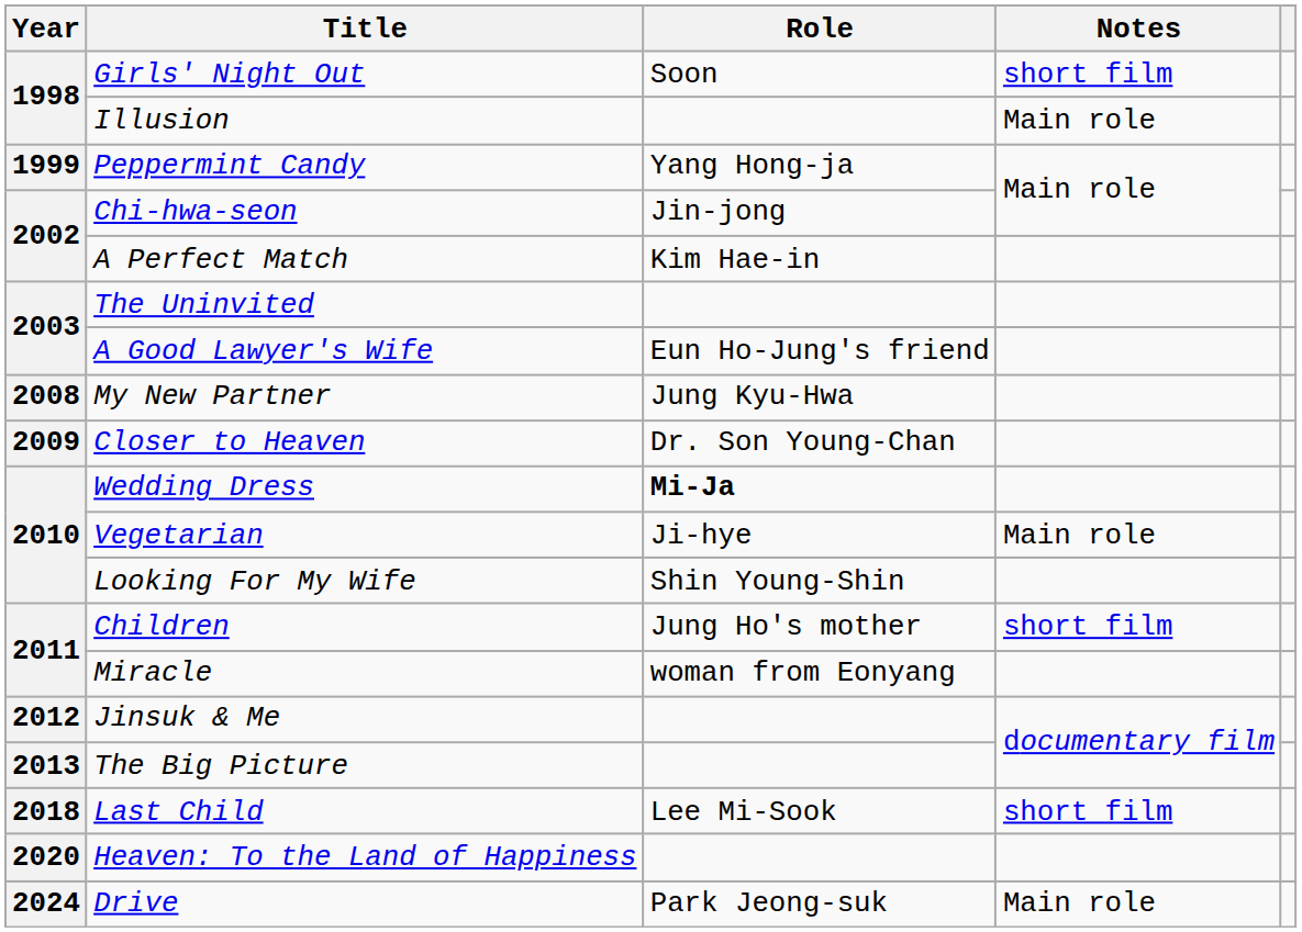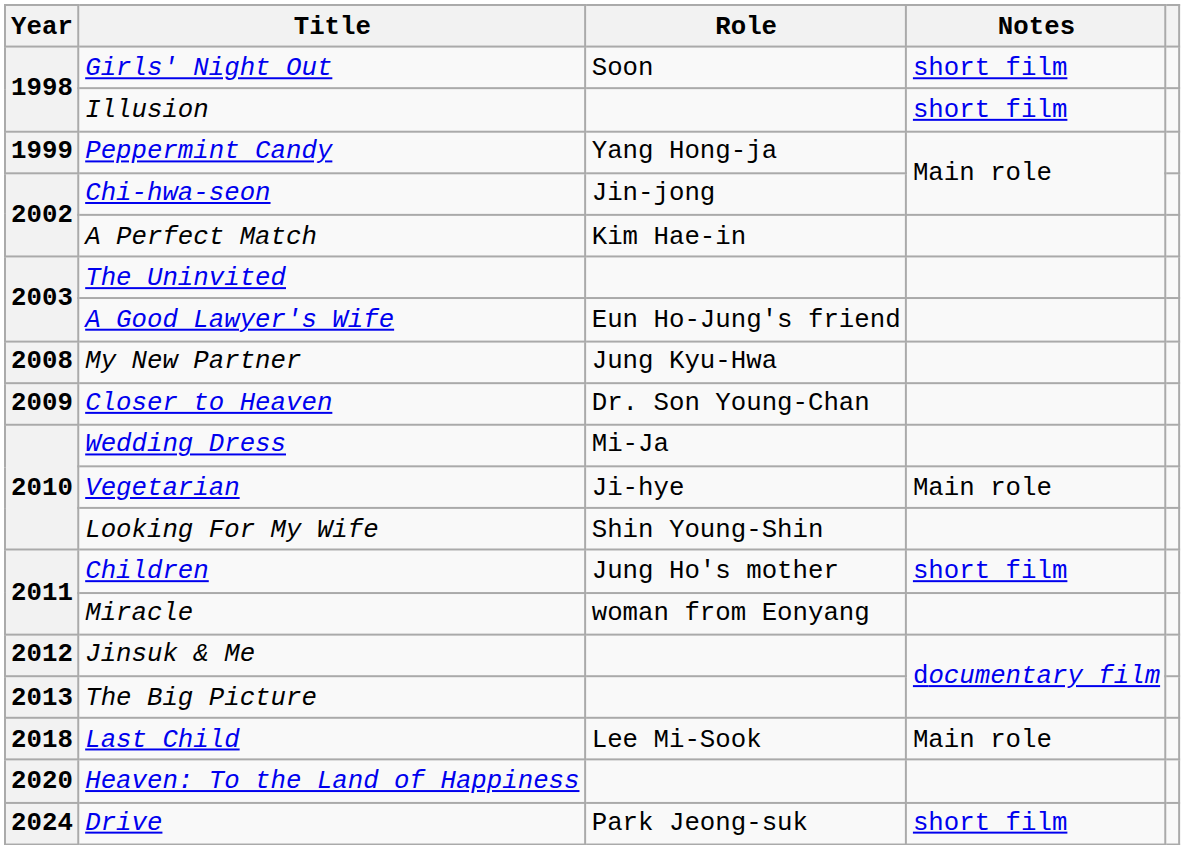 <table class="wikitable plainrowheaders sortable">
 <tr>
 <th>Year</th>
 <th>Title</th>
 <th>Role</th>
 <th class="unsortable">Notes</th>
 <th class="unsortable"></th>
 </tr>
 <tr>
 <th rowspan="2" scope="row">1998</th>
 <td><em> <a href='#'>Girls' Night Out</a></em></td>
 <td>Soon</td>
 <td><a href='#'>short film</a></td>
 <td></td>
 </tr>
 <tr>
 <td><em>Illusion</em></td>
 <td></td>
-<td>Main role</td>
+<td><a href='#'>short film</a></td>
 <td></td>
 </tr>
 <tr>
 <th scope="row">1999</th>
 <td><em><a href='#'>Peppermint Candy</a></em></td>
 <td>Yang Hong-ja</td>
 <td rowspan="2">Main role</td>
 <td></td>
 </tr>
 <tr>
 <th rowspan="2" scope="row">2002</th>
 <td><em><a href='#'>Chi-hwa-seon</a></em></td>
 <td>Jin-jong</td>
 <td></td>
 </tr>
 <tr>
 <td><em>A Perfect Match</em></td>
 <td>Kim Hae-in</td>
 <td></td>
 <td></td>
 </tr>
 <tr>
 <th rowspan="2" scope="row">2003</th>
 <td><em> <a href='#'>The Uninvited</a></em></td>
 <td></td>
 <td></td>
 <td></td>
 </tr>
 <tr>
 <td><em><a href='#'>A Good Lawyer's Wife</a></em></td>
 <td>Eun Ho-Jung's friend</td>
 <td></td>
 <td></td>
 </tr>
 <tr>
 <th scope="row">2008</th>
 <td><em>My New Partner</em></td>
 <td>Jung Kyu-Hwa</td>
 <td></td>
 <td></td>
 </tr>
 <tr>
 <th scope="row">2009</th>
 <td><em> <a href='#'>Closer to Heaven</a></em></td>
 <td>Dr. Son Young-Chan</td>
 <td></td>
 <td></td>
 </tr>
 <tr>
 <th rowspan="3" scope="row">2010</th>
 <td><em> <a href='#'>Wedding Dress</a></em></td>
-<td><strong>Mi-Ja</strong></td>
+<td>Mi-Ja</td>
 <td></td>
 <td></td>
 </tr>
 <tr>
 <td><em> <a href='#'>Vegetarian</a></em></td>
 <td>Ji-hye</td>
 <td>Main role</td>
 <td></td>
 </tr>
 <tr>
 <td><em>Looking For My Wife</em></td>
 <td>Shin Young-Shin</td>
 <td></td>
 <td></td>
 </tr>
 <tr>
 <th rowspan="2" scope="row">2011</th>
 <td><em> <a href='#'>Children</a></em></td>
 <td>Jung Ho's mother</td>
 <td><a href='#'>short film</a></td>
 <td></td>
 </tr>
 <tr>
 <td><em>Miracle</em></td>
 <td>woman from Eonyang</td>
 <td></td>
 <td></td>
 </tr>
 <tr>
 <th scope="row">2012</th>
 <td><em>Jinsuk & Me</em></td>
 <td></td>
 <td rowspan="2"><a href='#'>d<em>ocumentary film</em></a></td>
 <td></td>
 </tr>
 <tr>
 <th scope="row">2013</th>
 <td><em>The Big Picture</em></td>
 <td></td>
 <td></td>
 </tr>
 <tr>
 <th scope="row">2018</th>
 <td><em><a href='#'>Last Child</a></em></td>
 <td>Lee Mi-Sook</td>
-<td><a href='#'>short film</a></td>
+<td>Main role</td>
 <td></td>
 </tr>
 <tr>
 <th scope="row">2020</th>
 <td><em><a href='#'>Heaven: To the Land of Happiness</a></em></td>
 <td></td>
 <td></td>
 <td></td>
 </tr>
 <tr>
 <th scope="row">2024</th>
 <td><em><a href='#'>Drive</a></em></td>
 <td>Park Jeong-suk</td>
-<td>Main role</td>
+<td><a href='#'>short film</a></td>
 <td></td>
 </tr>
 </table>
